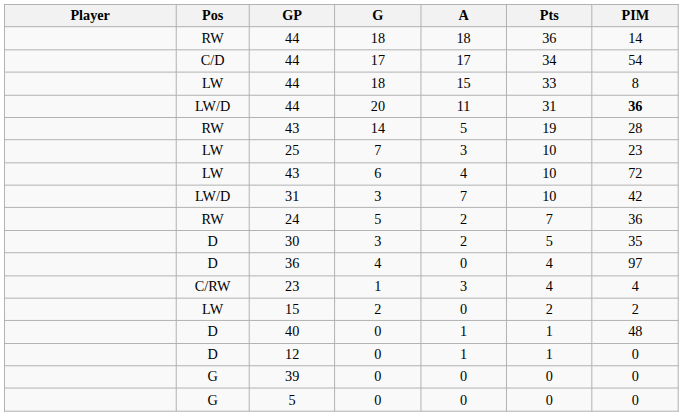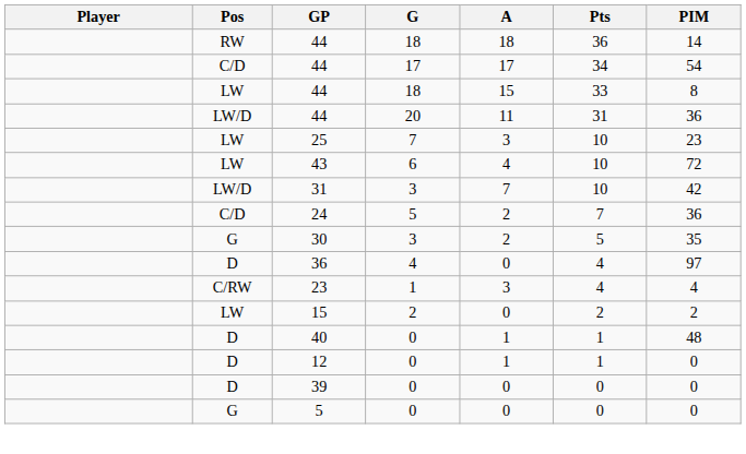 <table class="wikitable sortable" width="60%">
 <tr ALIGN="center">
 <th bgcolor="#DDDDFF" width="10%">Player</th>
 <th bgcolor="#DDDDFF" width="3%" title="Position">Pos</th>
 <th bgcolor="#DDDDFF" width="5%" title="Games played">GP</th>
 <th bgcolor="#DDDDFF" width="5%" title="Goals">G</th>
 <th bgcolor="#DDDDFF" width="5%" title="Assists">A</th>
 <th bgcolor="#DDDDFF" width="5%" title="Points">Pts</th>
 <th bgcolor="#DDDDFF" width="5%" title="Penalties in Minutes">PIM</th>
 </tr>
 <tr align="center">
 <td align="right"></td>
 <td>RW</td>
 <td>44</td>
 <td>18</td>
 <td>18</td>
 <td>36</td>
 <td>14</td>
 </tr>
 <tr align="center">
 <td align="right"></td>
 <td>C/D</td>
 <td>44</td>
 <td>17</td>
 <td>17</td>
 <td>34</td>
 <td>54</td>
 </tr>
 <tr align="center">
 <td align="right"></td>
 <td>LW</td>
 <td>44</td>
 <td>18</td>
 <td>15</td>
 <td>33</td>
 <td>8</td>
 </tr>
 <tr align="center">
 <td align="right"></td>
 <td>LW/D</td>
 <td>44</td>
 <td>20</td>
 <td>11</td>
 <td>31</td>
-<td><strong>36</strong></td>
-</tr>
-<tr align="center">
-<td align="right"></td>
-<td>RW</td>
-<td>43</td>
-<td>14</td>
-<td>5</td>
-<td>19</td>
-<td>28</td>
+<td>36</td>
 </tr>
 <tr align="center">
 <td align="right"></td>
 <td>LW</td>
 <td>25</td>
 <td>7</td>
 <td>3</td>
 <td>10</td>
 <td>23</td>
 </tr>
 <tr align="center">
 <td align="right"></td>
 <td>LW</td>
 <td>43</td>
 <td>6</td>
 <td>4</td>
 <td>10</td>
 <td>72</td>
 </tr>
 <tr align="center">
 <td align="right"></td>
 <td>LW/D</td>
 <td>31</td>
 <td>3</td>
 <td>7</td>
 <td>10</td>
 <td>42</td>
 </tr>
 <tr align="center">
 <td align="right"></td>
-<td>RW</td>
+<td>C/D</td>
 <td>24</td>
 <td>5</td>
 <td>2</td>
 <td>7</td>
 <td>36</td>
 </tr>
 <tr align="center">
 <td align="right"></td>
-<td>D</td>
+<td>G</td>
 <td>30</td>
 <td>3</td>
 <td>2</td>
 <td>5</td>
 <td>35</td>
 </tr>
 <tr align="center">
 <td align="right"></td>
 <td>D</td>
 <td>36</td>
 <td>4</td>
 <td>0</td>
 <td>4</td>
 <td>97</td>
 </tr>
 <tr align="center">
 <td align="right"></td>
 <td>C/RW</td>
 <td>23</td>
 <td>1</td>
 <td>3</td>
 <td>4</td>
 <td>4</td>
 </tr>
 <tr align="center">
 <td align="right"></td>
 <td>LW</td>
 <td>15</td>
 <td>2</td>
 <td>0</td>
 <td>2</td>
 <td>2</td>
 </tr>
 <tr align="center">
 <td align="right"></td>
 <td>D</td>
 <td>40</td>
 <td>0</td>
 <td>1</td>
 <td>1</td>
 <td>48</td>
 </tr>
 <tr align="center">
 <td align="right"></td>
 <td>D</td>
 <td>12</td>
 <td>0</td>
 <td>1</td>
 <td>1</td>
 <td>0</td>
 </tr>
 <tr align="center">
 <td align="right"></td>
-<td>G</td>
+<td>D</td>
 <td>39</td>
 <td>0</td>
 <td>0</td>
 <td>0</td>
 <td>0</td>
 </tr>
 <tr align="center">
 <td align="right"></td>
 <td>G</td>
 <td>5</td>
 <td>0</td>
 <td>0</td>
 <td>0</td>
 <td>0</td>
 </tr>
 </table>
